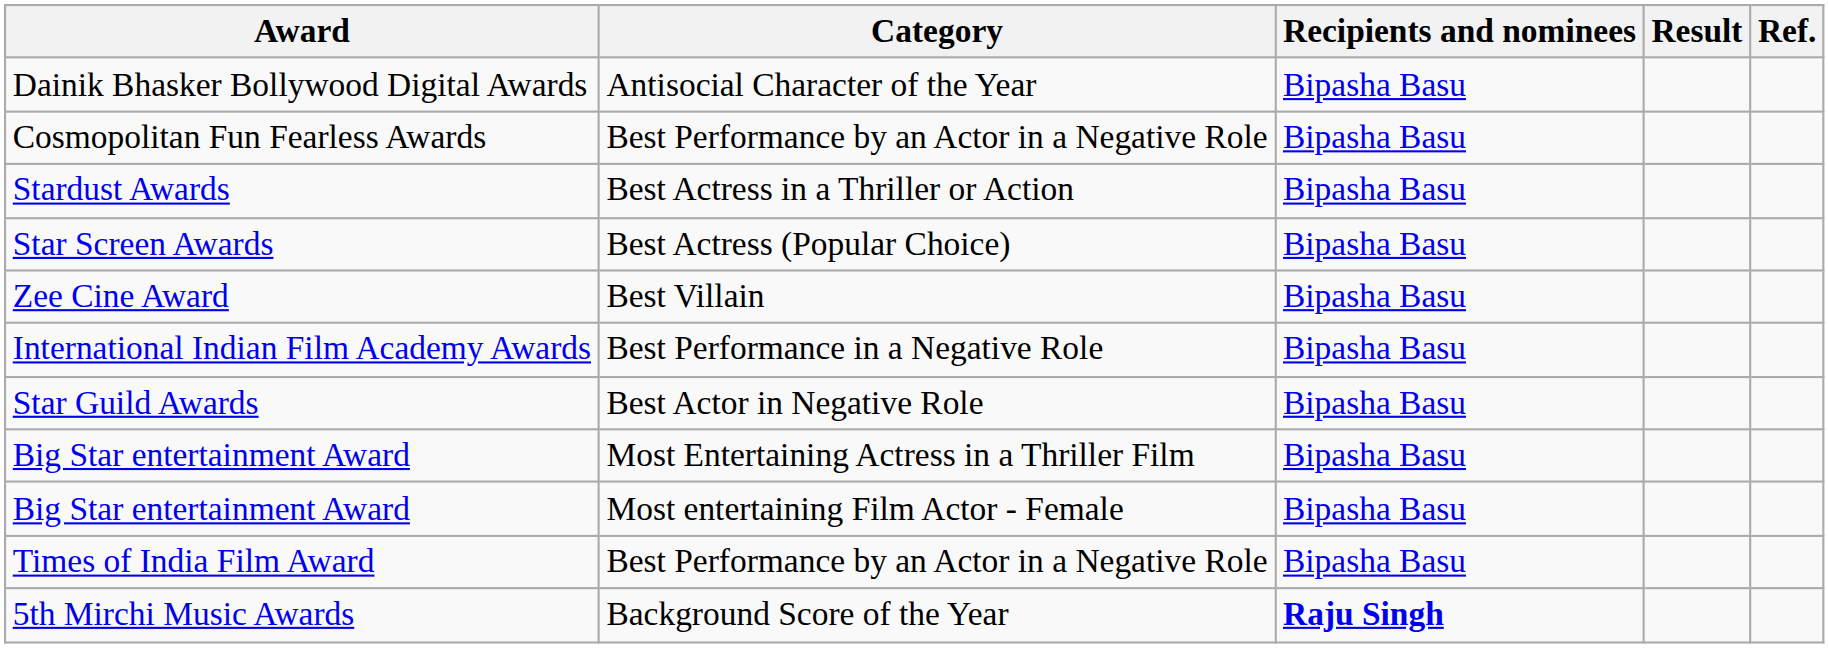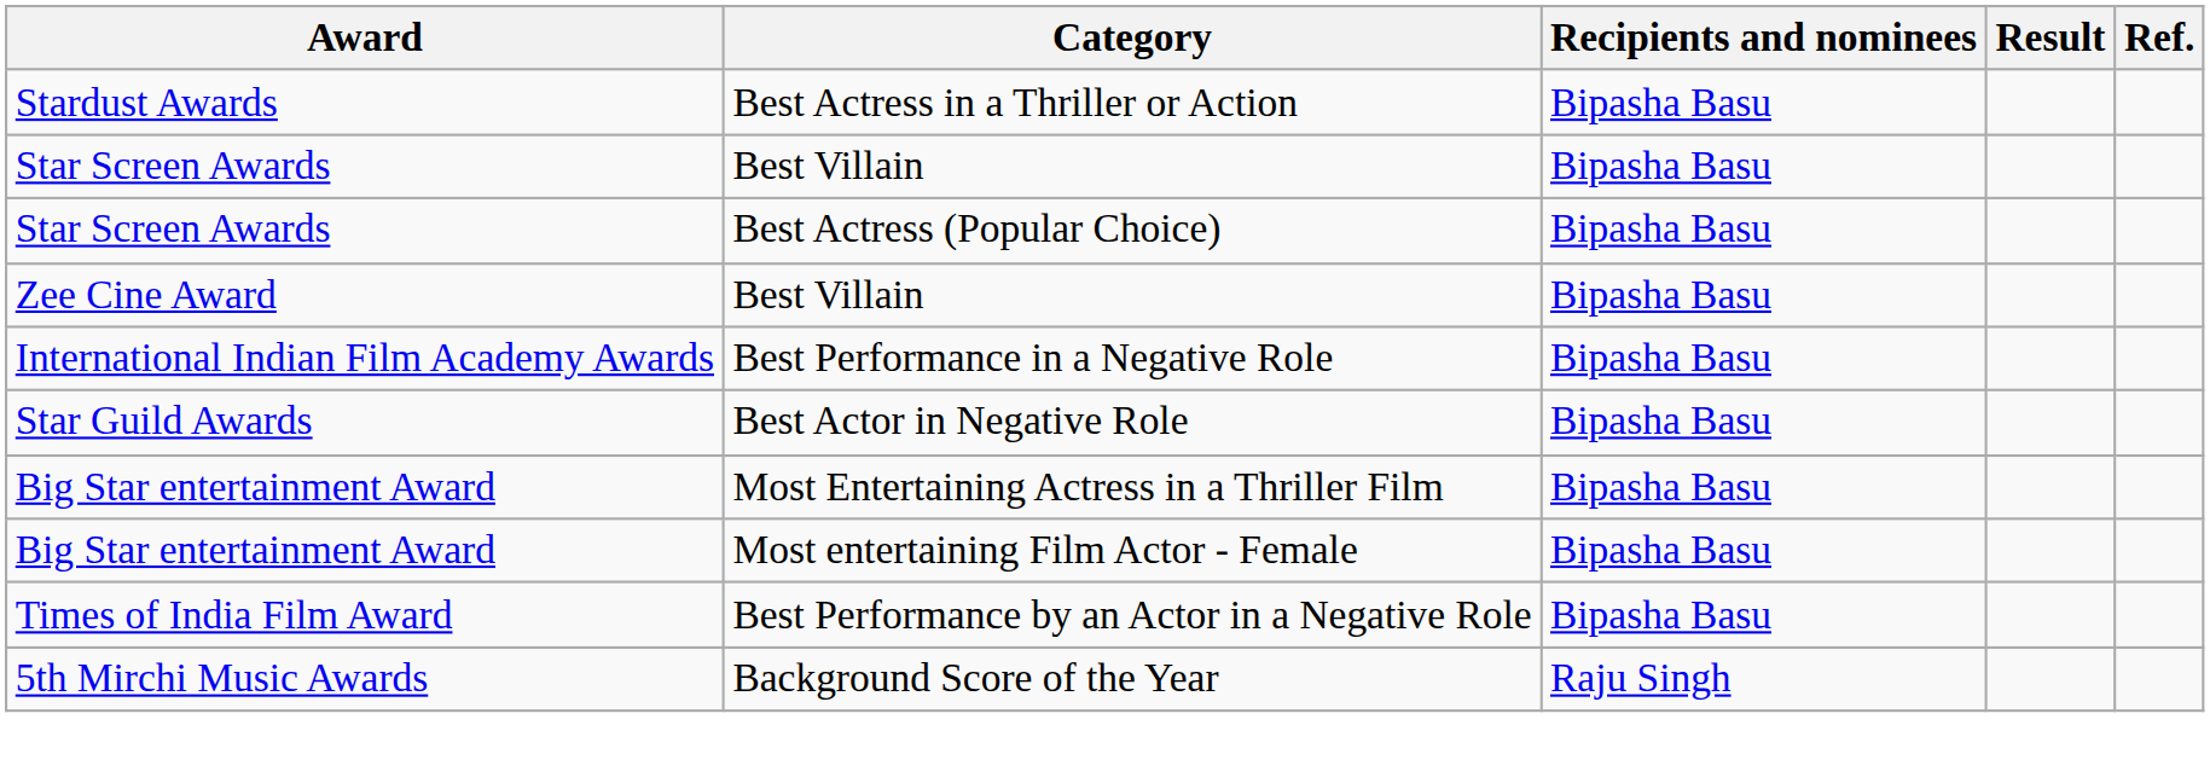 <table class="wikitable sortable">
 <tr>
 <th>Award</th>
 <th>Category</th>
 <th>Recipients and nominees</th>
 <th>Result</th>
 <th>Ref.</th>
 </tr>
 <tr>
-<td>Dainik Bhasker Bollywood Digital Awards</td>
-<td>Antisocial Character of the Year</td>
+<td><a href='#'>Stardust Awards</a></td>
+<td>Best Actress in a Thriller or Action</td>
 <td><a href='#'>Bipasha Basu</a></td>
 <td></td>
 <td></td>
 </tr>
 <tr>
-<td>Cosmopolitan Fun Fearless Awards</td>
-<td>Best Performance by an Actor in a Negative Role</td>
-<td><a href='#'>Bipasha Basu</a></td>
-<td></td>
-<td></td>
-</tr>
-<tr>
-<td><a href='#'>Stardust Awards</a></td>
-<td>Best Actress in a Thriller or Action</td>
+<td><a href='#'>Star Screen Awards</a></td>
+<td>Best Villain</td>
 <td><a href='#'>Bipasha Basu</a></td>
 <td></td>
 <td></td>
 </tr>
 <tr>
 <td><a href='#'>Star Screen Awards</a></td>
 <td>Best Actress (Popular Choice)</td>
 <td><a href='#'>Bipasha Basu</a></td>
 <td></td>
 <td></td>
 </tr>
 <tr>
 <td><a href='#'>Zee Cine Award</a></td>
 <td>Best Villain</td>
 <td><a href='#'>Bipasha Basu</a></td>
 <td></td>
 <td></td>
 </tr>
 <tr>
 <td><a href='#'>International Indian Film Academy Awards</a></td>
 <td>Best Performance in a Negative Role</td>
 <td><a href='#'>Bipasha Basu</a></td>
 <td></td>
 <td></td>
 </tr>
 <tr>
 <td><a href='#'>Star Guild Awards</a></td>
 <td>Best Actor in Negative Role</td>
 <td><a href='#'>Bipasha Basu</a></td>
 <td></td>
 <td></td>
 </tr>
 <tr>
 <td><a href='#'>Big Star entertainment Award</a></td>
 <td>Most Entertaining Actress in a Thriller Film</td>
 <td><a href='#'>Bipasha Basu</a></td>
 <td></td>
 <td></td>
 </tr>
 <tr>
 <td><a href='#'>Big Star entertainment Award</a></td>
 <td>Most entertaining Film Actor - Female</td>
 <td><a href='#'>Bipasha Basu</a></td>
 <td></td>
 <td></td>
 </tr>
 <tr>
 <td><a href='#'>Times of India Film Award</a></td>
 <td>Best Performance by an Actor in a Negative Role</td>
 <td><a href='#'>Bipasha Basu</a></td>
 <td></td>
 <td></td>
 </tr>
 <tr>
 <td><a href='#'>5th Mirchi Music Awards</a></td>
 <td>Background Score of the Year</td>
-<td><strong><a href='#'>Raju Singh</a></strong></td>
+<td><a href='#'>Raju Singh</a></td>
 <td></td>
 <td></td>
 </tr>
 </table>
